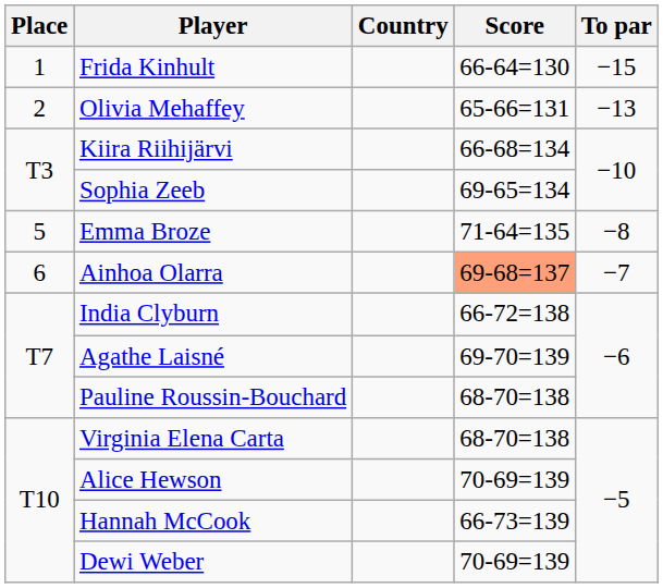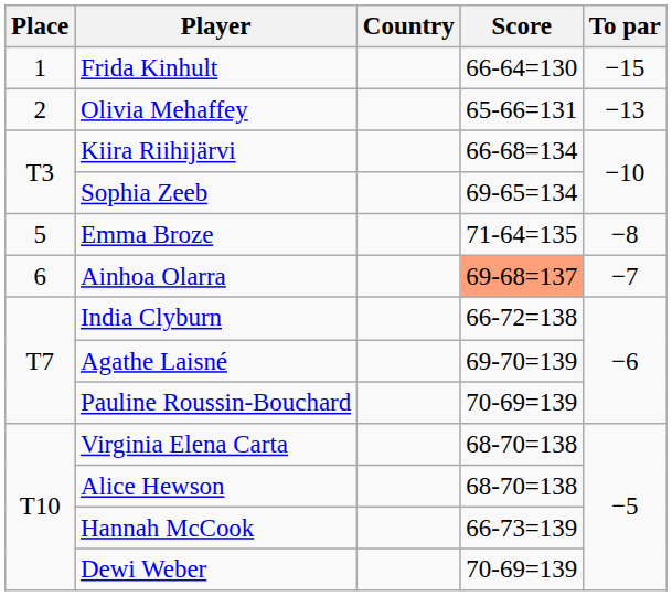 <table class="wikitable" style="font-size:95%;">
 <tr>
 <th>Place</th>
 <th>Player</th>
 <th>Country</th>
 <th>Score</th>
 <th>To par</th>
 </tr>
 <tr>
 <td align=center>1</td>
 <td><a href='#'>Frida Kinhult</a></td>
 <td></td>
 <td align=center>66-64=130</td>
 <td align=center>−15</td>
 </tr>
 <tr>
 <td align="center">2</td>
 <td><a href='#'>Olivia Mehaffey</a></td>
 <td></td>
 <td align=center>65-66=131</td>
 <td align="center">−13</td>
 </tr>
 <tr>
 <td rowspan="2" align=center>T3</td>
 <td><a href='#'>Kiira Riihijärvi</a></td>
 <td></td>
 <td align="center">66-68=134</td>
 <td rowspan="2" align=center>−10</td>
 </tr>
 <tr>
 <td><a href='#'>Sophia Zeeb</a></td>
 <td></td>
 <td align=center>69-65=134</td>
 </tr>
 <tr>
 <td align="center">5</td>
 <td><a href='#'>Emma Broze</a></td>
 <td></td>
 <td align="center">71-64=135</td>
 <td align="center">−8</td>
 </tr>
 <tr>
 <td align="center">6</td>
 <td><a href='#'>Ainhoa Olarra</a></td>
 <td></td>
 <td align=center style="background: lightsalmon;">69-68=137</td>
 <td align="center">−7</td>
 </tr>
 <tr>
 <td rowspan="3" align=center>T7</td>
 <td><a href='#'>India Clyburn</a></td>
 <td></td>
 <td align="center">66-72=138</td>
 <td rowspan="3" align=center>−6</td>
 </tr>
 <tr>
 <td><a href='#'>Agathe Laisné</a></td>
 <td></td>
 <td align="center">69-70=139</td>
 </tr>
 <tr>
 <td><a href='#'>Pauline Roussin-Bouchard</a></td>
 <td></td>
-<td align=center>68-70=138</td>
+<td align="center">70-69=139</td>
 </tr>
 <tr>
 <td rowspan="4" align="center">T10</td>
 <td><a href='#'>Virginia Elena Carta</a></td>
 <td></td>
 <td align=center>68-70=138</td>
 <td rowspan="4" align="center">−5</td>
 </tr>
 <tr>
 <td><a href='#'>Alice Hewson</a></td>
 <td></td>
-<td align="center">70-69=139</td>
+<td align=center>68-70=138</td>
 </tr>
 <tr>
 <td><a href='#'>Hannah McCook</a></td>
 <td></td>
 <td align="center">66-73=139</td>
 </tr>
 <tr>
 <td><a href='#'>Dewi Weber</a></td>
 <td></td>
 <td align="center">70-69=139</td>
 </tr>
 </table>
